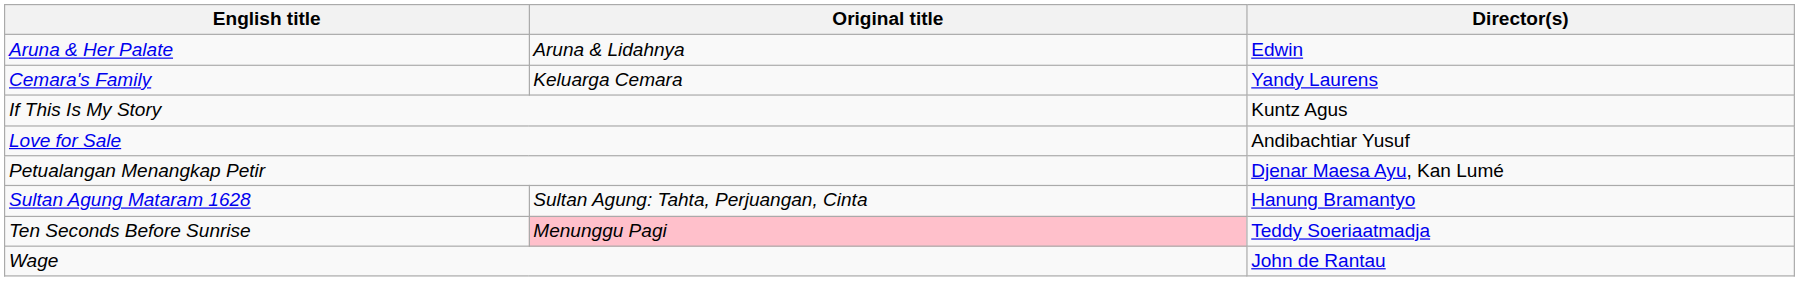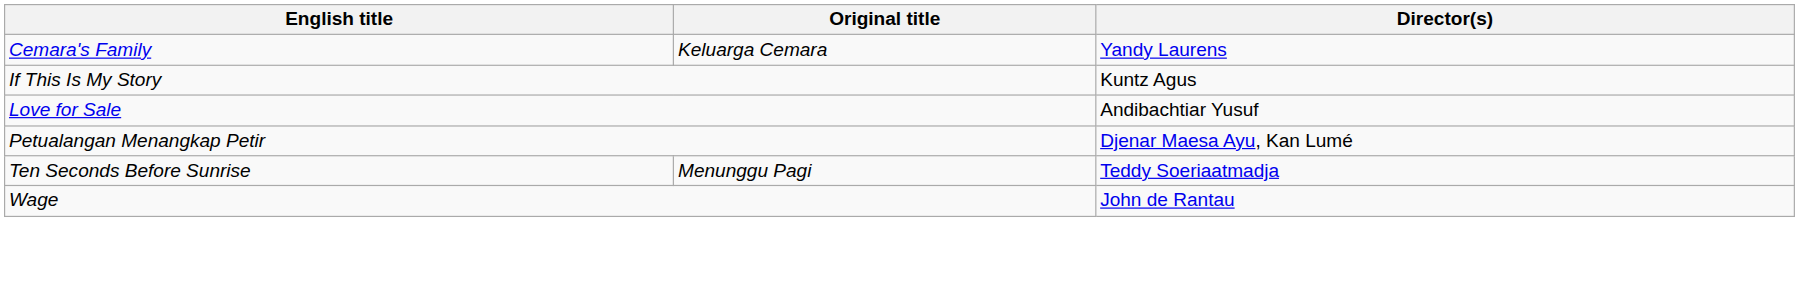 <table class="wikitable" style="width:95%; margin-bottom:2px">
 <tr>
 <th>English title</th>
 <th>Original title</th>
 <th>Director(s)</th>
-</tr>
-<tr>
-<td><em><a href='#'>Aruna & Her Palate</a></em></td>
-<td><em>Aruna & Lidahnya</em></td>
-<td><a href='#'>Edwin</a></td>
 </tr>
 <tr>
 <td><em><a href='#'>Cemara's Family</a></em></td>
 <td><em>Keluarga Cemara</em></td>
 <td><a href='#'>Yandy Laurens</a></td>
 </tr>
 <tr>
 <td colspan="2"><em>If This Is My Story</em></td>
 <td>Kuntz Agus</td>
 </tr>
 <tr>
 <td colspan="2"><em><a href='#'>Love for Sale</a></em></td>
 <td>Andibachtiar Yusuf</td>
 </tr>
 <tr>
 <td colspan="2"><em>Petualangan Menangkap Petir</em></td>
 <td><a href='#'>Djenar Maesa Ayu</a>, Kan Lumé</td>
 </tr>
 <tr>
-<td><em><a href='#'>Sultan Agung Mataram 1628</a></em></td>
-<td><em>Sultan Agung: Tahta, Perjuangan, Cinta</em></td>
-<td><a href='#'>Hanung Bramantyo</a></td>
-</tr>
-<tr>
 <td><em>Ten Seconds Before Sunrise</em></td>
-<td style="background: pink;"><em>Menunggu Pagi</em></td>
+<td><em>Menunggu Pagi</em></td>
 <td><a href='#'>Teddy Soeriaatmadja</a></td>
 </tr>
 <tr>
 <td colspan="2"><em>Wage</em></td>
 <td><a href='#'>John de Rantau</a></td>
 </tr>
 </table>
